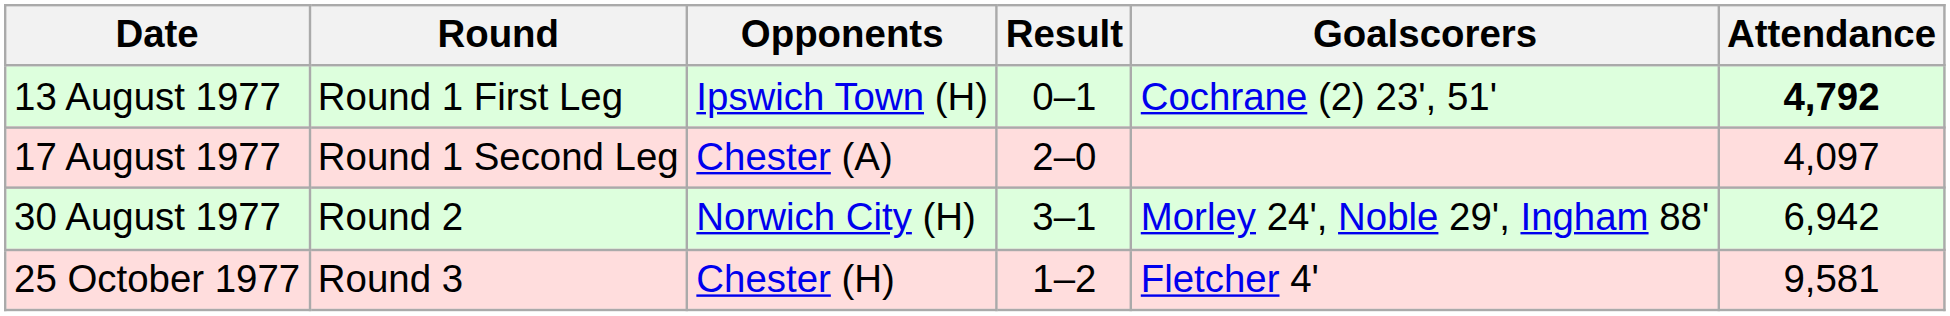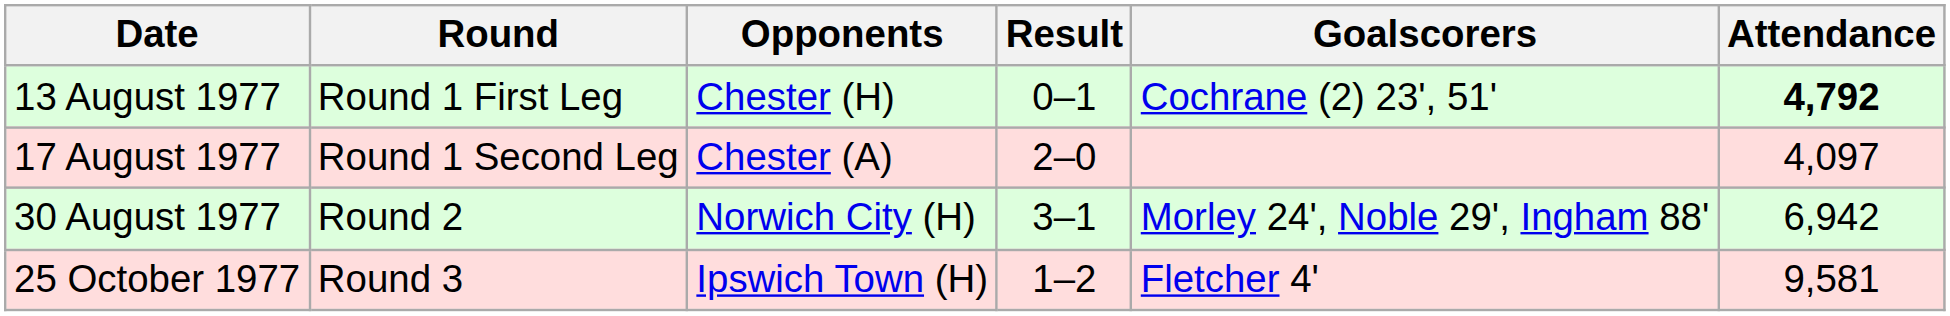 <table class="wikitable">
 <tr>
 <th>Date</th>
 <th>Round</th>
 <th>Opponents</th>
 <th>Result</th>
 <th>Goalscorers</th>
 <th>Attendance</th>
 </tr>
 <tr bgcolor="#ddffdd">
 <td>13 August 1977</td>
 <td>Round 1 First Leg</td>
-<td><a href='#'>Ipswich Town</a> (H)</td>
+<td><a href='#'>Chester</a> (H)</td>
 <td align="center">0–1</td>
 <td><a href='#'>Cochrane</a> (2) 23', 51'</td>
 <td align="center"><strong>4,792</strong></td>
 </tr>
 <tr bgcolor="#ffdddd">
 <td>17 August 1977</td>
 <td>Round 1 Second Leg</td>
 <td><a href='#'>Chester</a> (A)</td>
 <td align="center">2–0</td>
 <td></td>
 <td align="center">4,097</td>
 </tr>
 <tr bgcolor="#ddffdd">
 <td>30 August 1977</td>
 <td>Round 2</td>
 <td><a href='#'>Norwich City</a> (H)</td>
 <td align="center">3–1</td>
 <td><a href='#'>Morley</a> 24', <a href='#'>Noble</a> 29', <a href='#'>Ingham</a> 88'</td>
 <td align="center">6,942</td>
 </tr>
 <tr bgcolor="#ffdddd">
 <td>25 October 1977</td>
 <td>Round 3</td>
-<td><a href='#'>Chester</a> (H)</td>
+<td><a href='#'>Ipswich Town</a> (H)</td>
 <td align="center">1–2</td>
 <td><a href='#'>Fletcher</a> 4'</td>
 <td align="center">9,581</td>
 </tr>
 </table>
